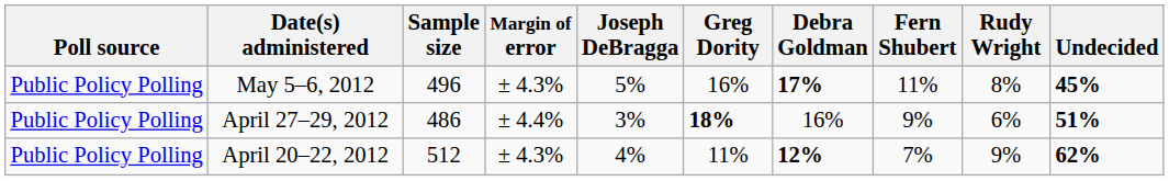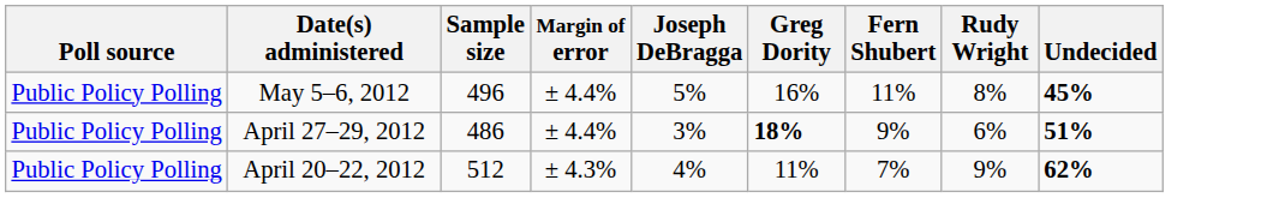 <table class="wikitable">
 <tr valign= bottom>
 <th>Poll source</th>
 <th style="width:130px;">Date(s)<br>administered</th>
 <th class=small>Sample<br>size</th>
 <th><small>Margin of</small><br>error</th>
 <th style="width:55px;">Joseph<br>DeBragga</th>
 <th style="width:55px;">Greg<br>Dority</th>
-<th style="width:55px;">Debra<br>Goldman</th>
 <th style="width:55px;">Fern<br>Shubert</th>
 <th style="width:55px;">Rudy<br>Wright</th>
 <th style="width:55px;">Undecided</th>
 </tr>
 <tr>
 <td><a href='#'>Public Policy Polling</a></td>
 <td align=center>May 5–6, 2012</td>
 <td align=center>496</td>
-<td align=center>± 4.3%</td>
+<td align=center>± 4.4%</td>
 <td align=center>5%</td>
 <td align=center>16%</td>
-<td><strong>17%</strong></td>
 <td align=center>11%</td>
 <td align=center>8%</td>
 <td><strong>45%</strong></td>
 </tr>
 <tr>
 <td><a href='#'>Public Policy Polling</a></td>
 <td align=center>April 27–29, 2012</td>
 <td align=center>486</td>
 <td align=center>± 4.4%</td>
 <td align=center>3%</td>
 <td><strong>18%</strong></td>
-<td align=center>16%</td>
 <td align=center>9%</td>
 <td align=center>6%</td>
 <td><strong>51%</strong></td>
 </tr>
 <tr>
 <td><a href='#'>Public Policy Polling</a></td>
 <td align=center>April 20–22, 2012</td>
 <td align=center>512</td>
 <td align=center>± 4.3%</td>
 <td align=center>4%</td>
 <td align=center>11%</td>
-<td><strong>12%</strong></td>
 <td align=center>7%</td>
 <td align=center>9%</td>
 <td><strong>62%</strong></td>
 </tr>
 </table>
